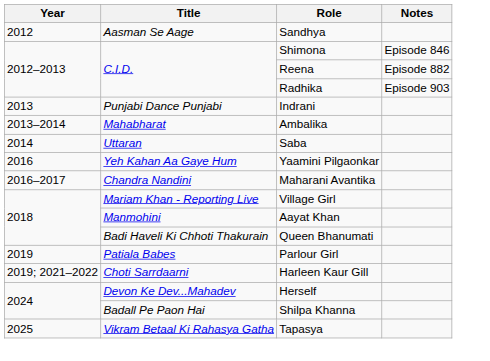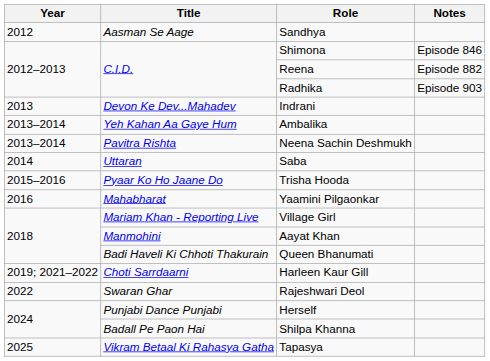 <table class="wikitable sortable">
 <tr>
 <th>Year</th>
 <th>Title</th>
 <th>Role</th>
 <th>Notes</th>
 </tr>
 <tr>
 <td>2012</td>
 <td><em>Aasman Se Aage</em></td>
 <td>Sandhya</td>
 <td></td>
 </tr>
 <tr>
 <td rowspan="3">2012–2013</td>
 <td rowspan="3"><em><a href='#'>C.I.D.</a></em></td>
 <td>Shimona</td>
 <td>Episode 846</td>
 </tr>
 <tr>
 <td>Reena</td>
 <td>Episode 882</td>
 </tr>
 <tr>
 <td>Radhika</td>
 <td>Episode 903</td>
 </tr>
 <tr>
 <td>2013</td>
-<td><em>Punjabi Dance Punjabi</em></td>
+<td><em><a href='#'>Devon Ke Dev...Mahadev</a></em></td>
 <td>Indrani</td>
 <td></td>
 </tr>
 <tr>
 <td>2013–2014</td>
-<td><em><a href='#'>Mahabharat</a></em></td>
+<td><em><a href='#'>Yeh Kahan Aa Gaye Hum</a></em></td>
 <td>Ambalika</td>
+<td></td>
+</tr>
+<tr>
+<td>2013–2014</td>
+<td><em><a href='#'>Pavitra Rishta</a></em></td>
+<td>Neena Sachin Deshmukh</td>
 <td></td>
 </tr>
 <tr>
 <td>2014</td>
 <td><em><a href='#'>Uttaran</a></em></td>
 <td>Saba</td>
 <td></td>
 </tr>
 <tr>
-<td>2016</td>
-<td><em><a href='#'>Yeh Kahan Aa Gaye Hum</a></em></td>
-<td>Yaamini Pilgaonkar</td>
+<td>2015–2016</td>
+<td><em><a href='#'>Pyaar Ko Ho Jaane Do</a></em></td>
+<td>Trisha Hooda</td>
 <td></td>
 </tr>
 <tr>
-<td>2016–2017</td>
-<td><em><a href='#'>Chandra Nandini</a></em></td>
-<td>Maharani Avantika</td>
+<td>2016</td>
+<td><em><a href='#'>Mahabharat</a></em></td>
+<td>Yaamini Pilgaonkar</td>
 <td></td>
 </tr>
 <tr>
 <td rowspan="3">2018</td>
 <td><em><a href='#'>Mariam Khan - Reporting Live</a></em></td>
 <td>Village Girl</td>
 <td></td>
 </tr>
 <tr>
 <td><em><a href='#'>Manmohini</a></em></td>
 <td>Aayat Khan</td>
 <td></td>
 </tr>
 <tr>
 <td><em>Badi Haveli Ki Chhoti Thakurain</em></td>
 <td>Queen Bhanumati</td>
 <td></td>
 </tr>
 <tr>
-<td>2019</td>
-<td><em><a href='#'>Patiala Babes</a></em></td>
-<td>Parlour Girl</td>
-<td></td>
-</tr>
-<tr>
 <td>2019; 2021–2022</td>
 <td><em><a href='#'>Choti Sarrdaarni</a></em></td>
 <td>Harleen Kaur Gill</td>
 <td></td>
 </tr>
 <tr>
+<td>2022</td>
+<td><em>Swaran Ghar</em></td>
+<td>Rajeshwari Deol</td>
+<td></td>
+</tr>
+<tr>
 <td rowspan="2">2024</td>
-<td><em><a href='#'>Devon Ke Dev...Mahadev</a></em></td>
+<td><em>Punjabi Dance Punjabi</em></td>
 <td>Herself</td>
 <td></td>
 </tr>
 <tr>
 <td><em>Badall Pe Paon Hai</em></td>
 <td>Shilpa Khanna</td>
 <td></td>
 </tr>
 <tr>
 <td>2025</td>
 <td><em><a href='#'>Vikram Betaal Ki Rahasya Gatha</a></em></td>
 <td>Tapasya</td>
 <td></td>
 </tr>
 </table>
